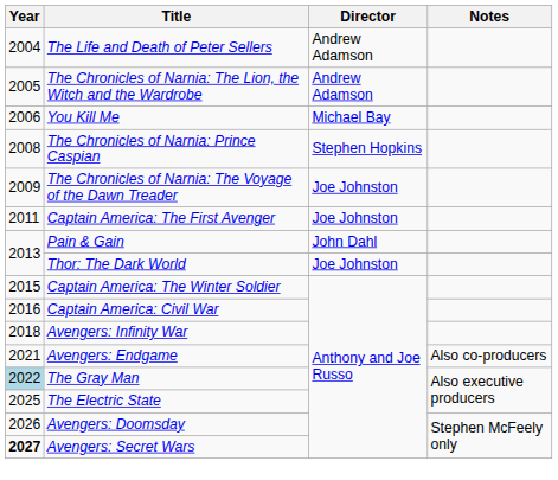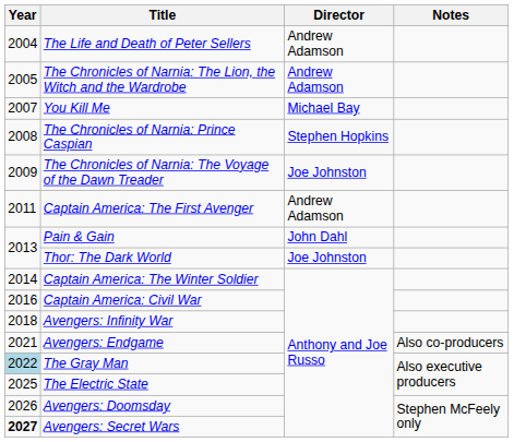 <table class="wikitable">
 <tr>
 <th>Year</th>
 <th>Title</th>
 <th>Director</th>
 <th>Notes</th>
 </tr>
 <tr>
 <td>2004</td>
 <td><em><a href='#'>The Life and Death of Peter Sellers</a></em></td>
 <td>Andrew Adamson</td>
 <td></td>
 </tr>
 <tr>
 <td>2005</td>
 <td><em><a href='#'>The Chronicles of Narnia: The Lion, the Witch and the Wardrobe</a></em></td>
 <td><a href='#'>Andrew Adamson</a></td>
 <td></td>
 </tr>
 <tr>
-<td>2006</td>
+<td>2007</td>
 <td><em><a href='#'>You Kill Me</a></em></td>
 <td><a href='#'>Michael Bay</a></td>
 <td></td>
 </tr>
 <tr>
 <td>2008</td>
 <td><em><a href='#'>The Chronicles of Narnia: Prince Caspian</a></em></td>
 <td><a href='#'>Stephen Hopkins</a></td>
 <td></td>
 </tr>
 <tr>
 <td>2009</td>
 <td><em><a href='#'>The Chronicles of Narnia: The Voyage of the Dawn Treader</a></em></td>
 <td><a href='#'>Joe Johnston</a></td>
 <td></td>
 </tr>
 <tr>
 <td>2011</td>
 <td><em><a href='#'>Captain America: The First Avenger</a></em></td>
-<td><a href='#'>Joe Johnston</a></td>
+<td>Andrew Adamson</td>
 <td></td>
 </tr>
 <tr>
 <td rowspan=2>2013</td>
 <td><em><a href='#'>Pain & Gain</a></em></td>
 <td><a href='#'>John Dahl</a></td>
 <td></td>
 </tr>
 <tr>
 <td><em><a href='#'>Thor: The Dark World</a></em></td>
 <td><a href='#'>Joe Johnston</a></td>
 <td></td>
 </tr>
 <tr>
-<td>2015</td>
+<td>2014</td>
 <td><em><a href='#'>Captain America: The Winter Soldier</a></em></td>
 <td rowspan="8"><a href='#'>Anthony and Joe Russo</a></td>
 <td></td>
 </tr>
 <tr>
 <td>2016</td>
 <td><em><a href='#'>Captain America: Civil War</a></em></td>
 <td></td>
 </tr>
 <tr>
 <td>2018</td>
 <td><em><a href='#'>Avengers: Infinity War</a></em></td>
 <td></td>
 </tr>
 <tr>
 <td>2021</td>
 <td><em><a href='#'>Avengers: Endgame</a></em></td>
 <td>Also co-producers</td>
 </tr>
 <tr>
 <td style="background: lightblue;">2022</td>
 <td><em><a href='#'>The Gray Man</a></em></td>
 <td rowspan=2>Also executive producers</td>
 </tr>
 <tr>
 <td>2025</td>
 <td><em><a href='#'>The Electric State</a></em></td>
 </tr>
 <tr>
 <td>2026</td>
 <td><em><a href='#'>Avengers: Doomsday</a></em></td>
 <td rowspan=2>Stephen McFeely only</td>
 </tr>
 <tr>
 <td><strong>2027</strong></td>
 <td><em><a href='#'>Avengers: Secret Wars</a></em></td>
 </tr>
 </table>
